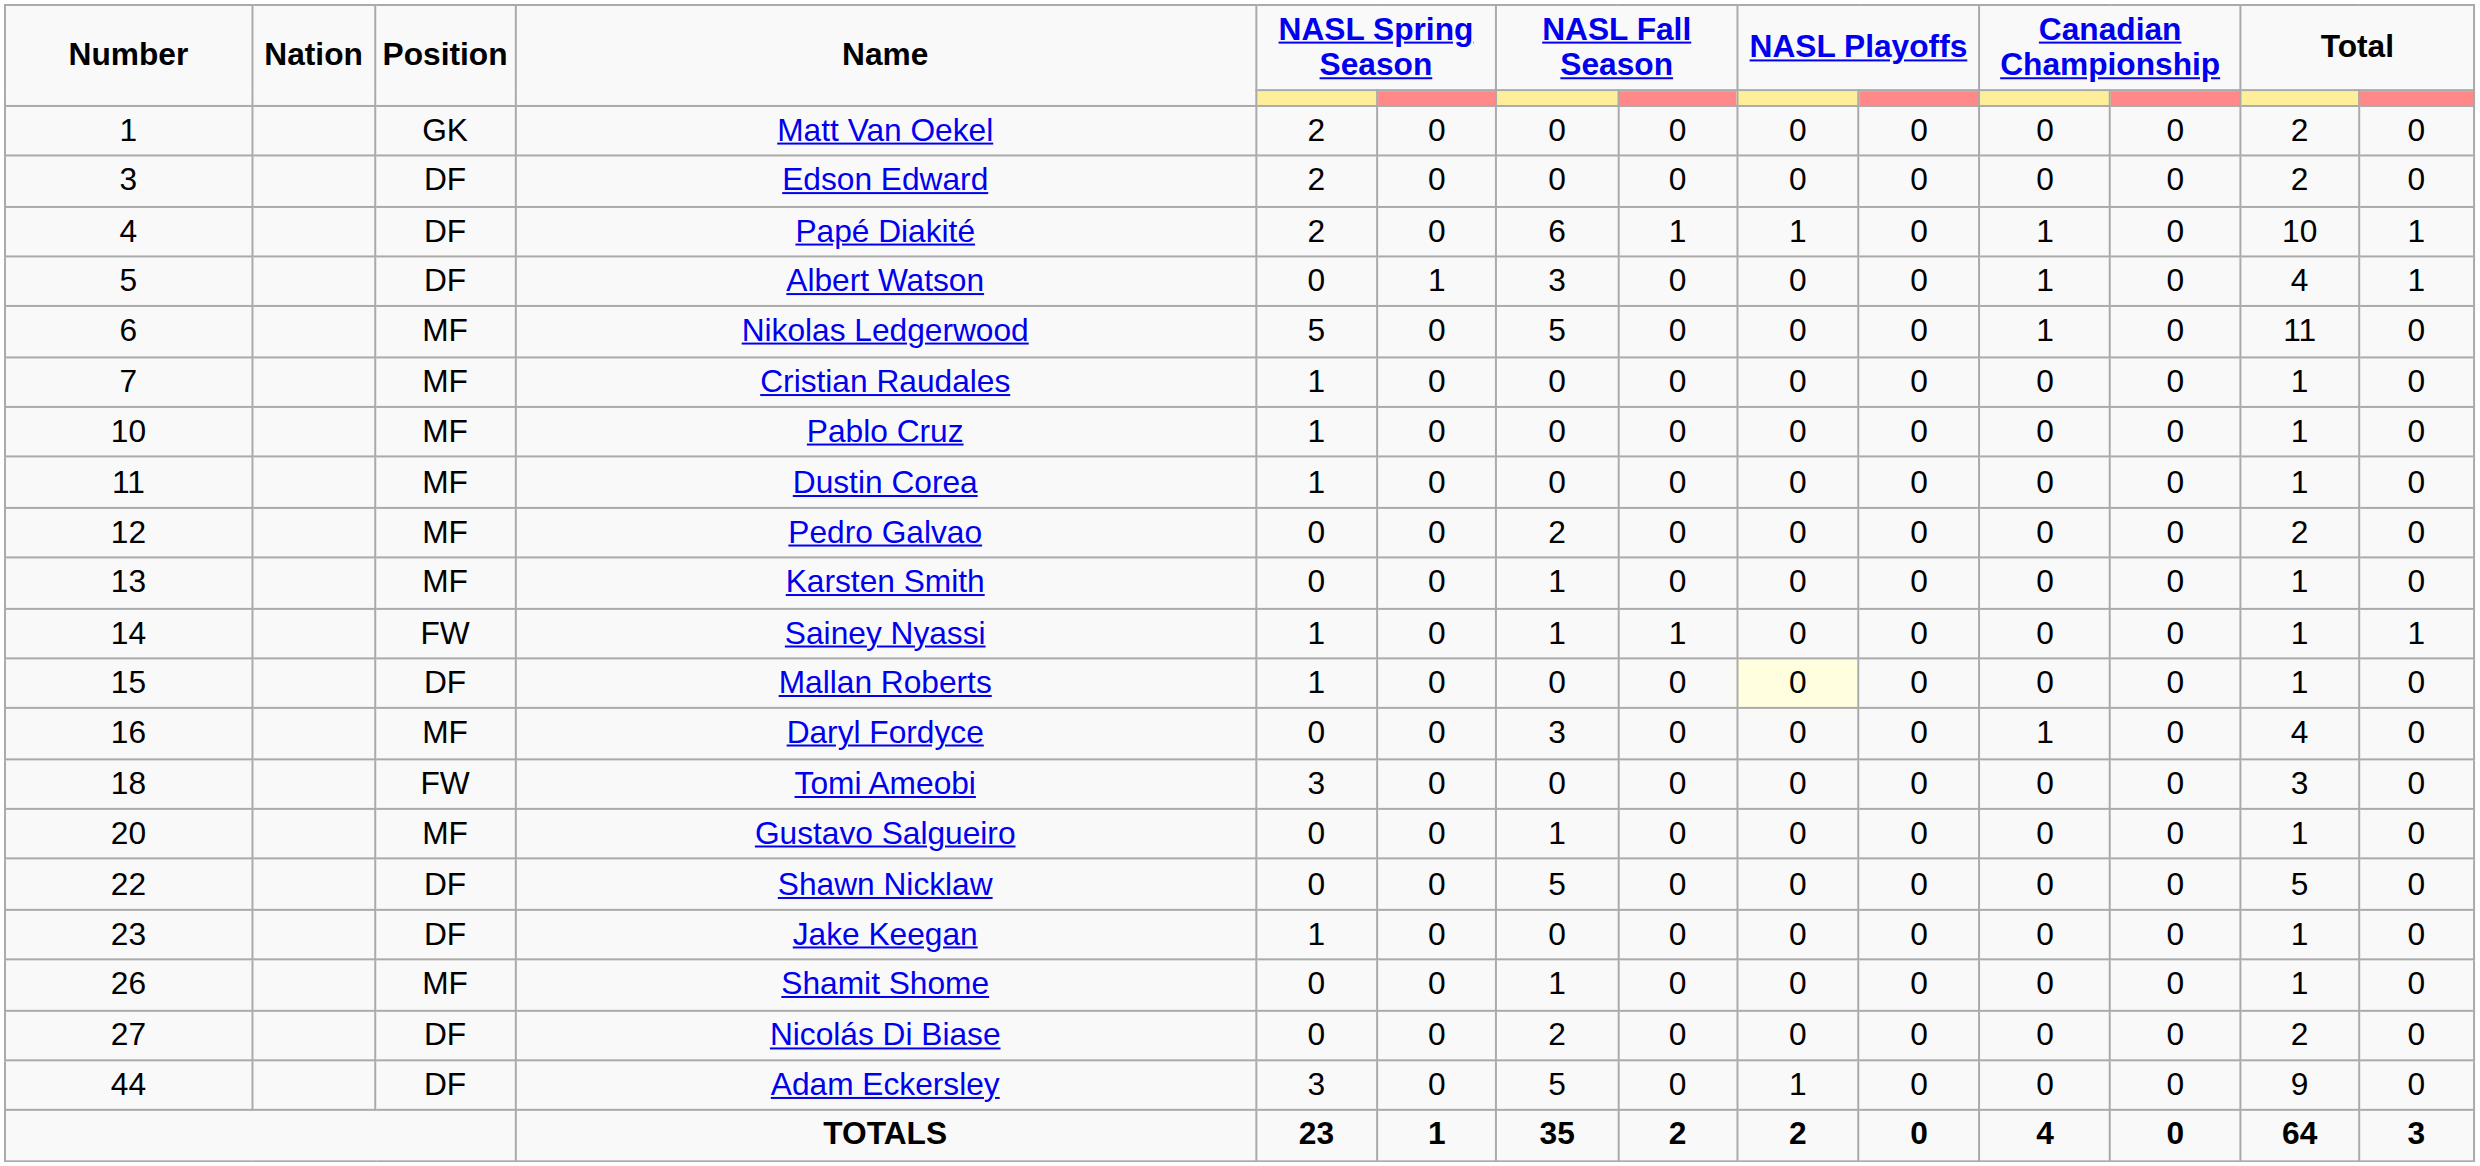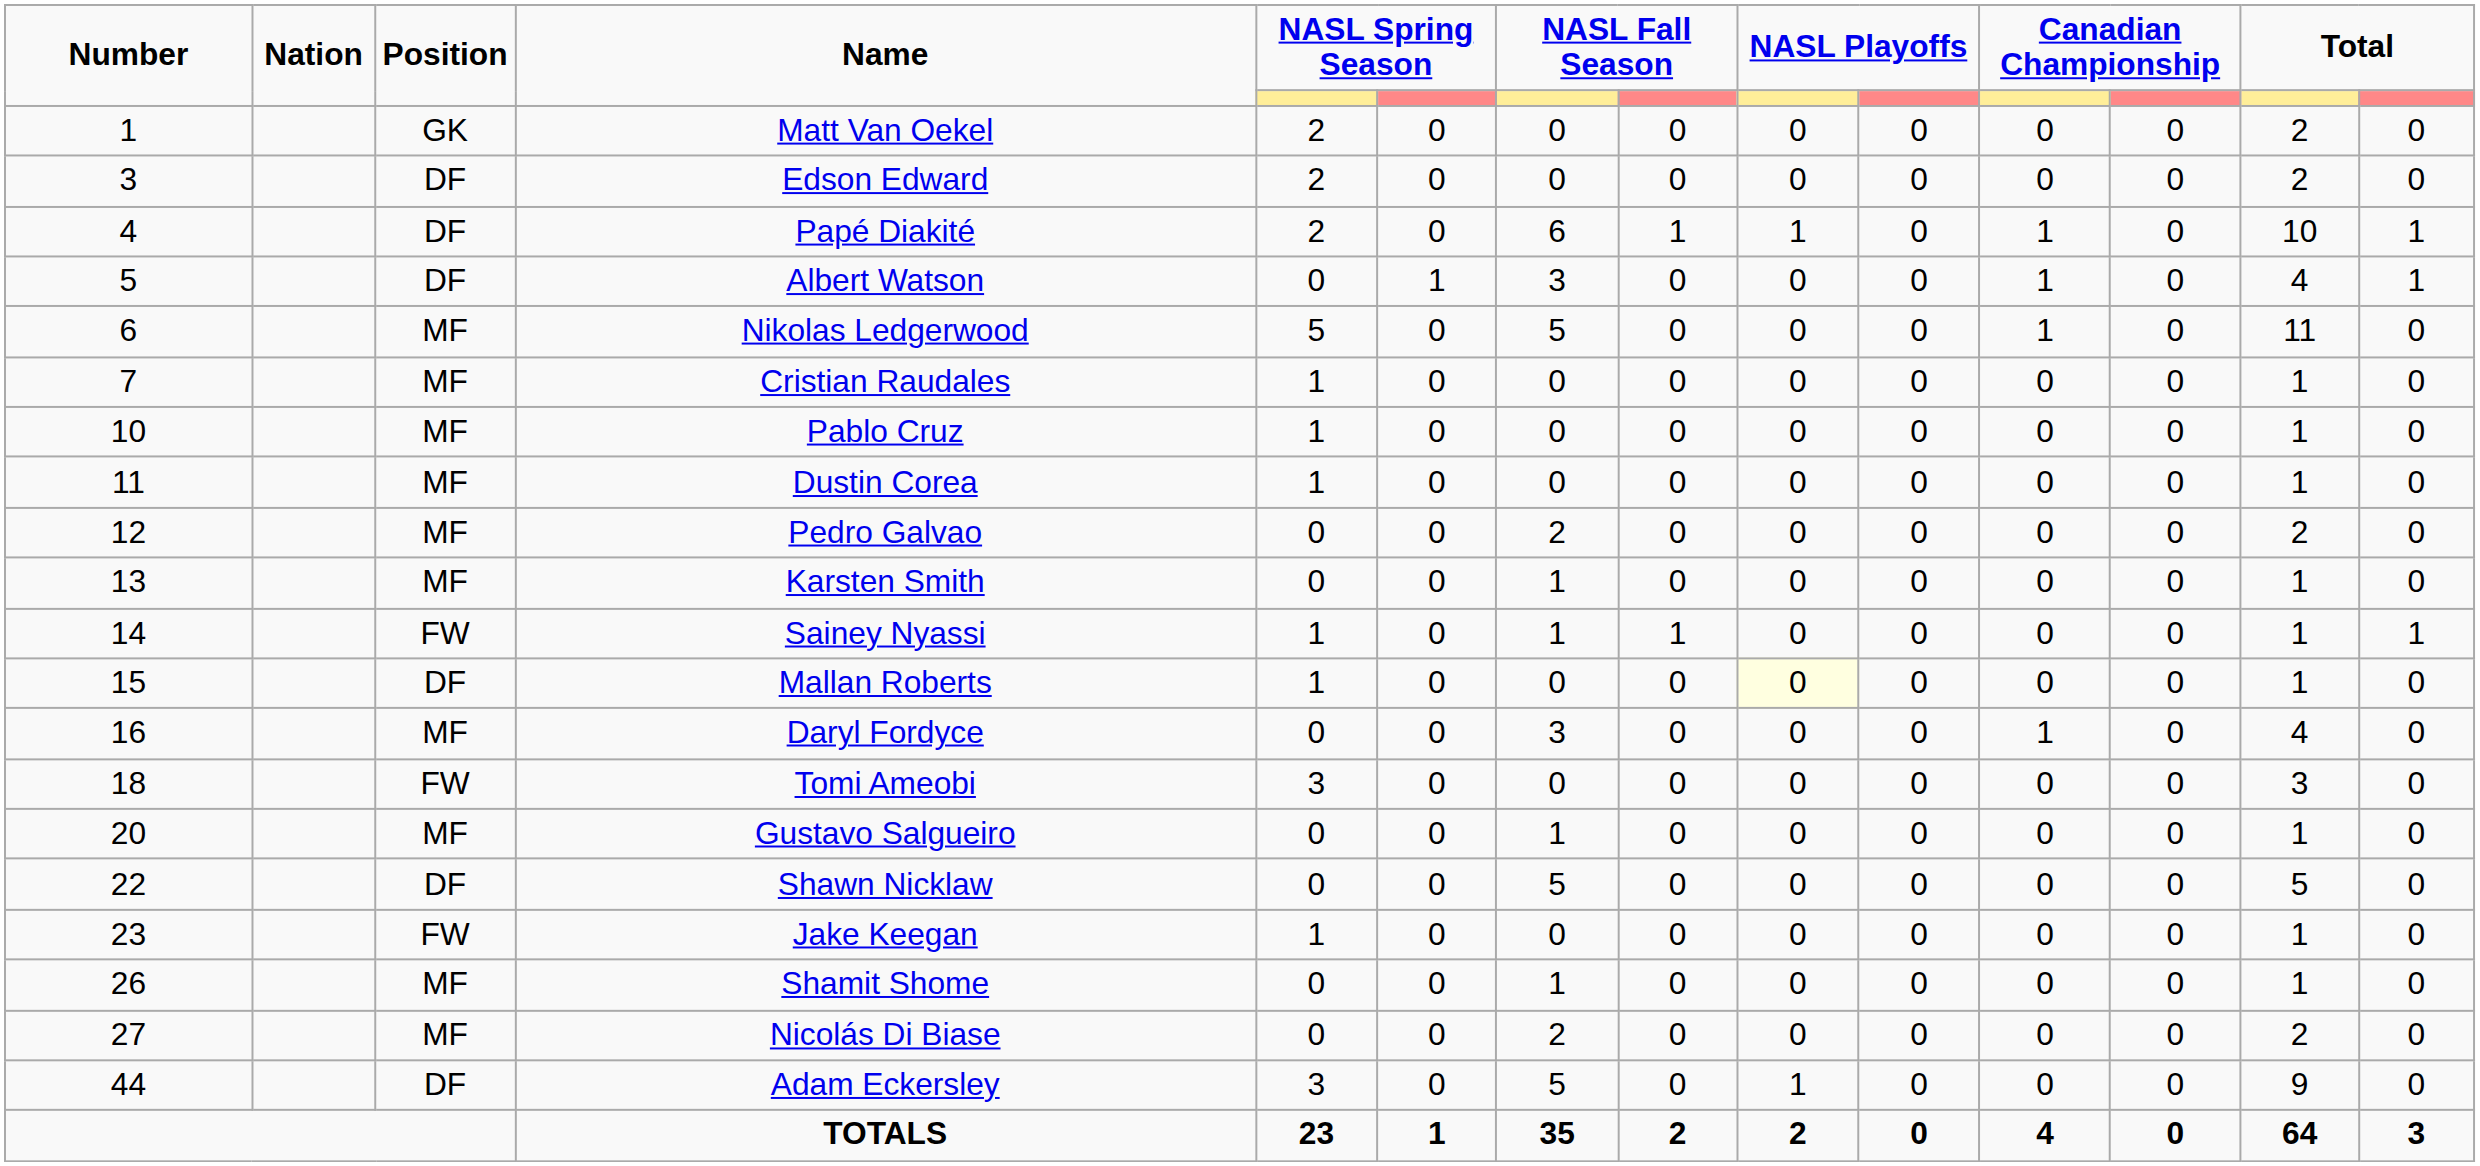 <table class="wikitable" style="text-align:center;">
 <tr>
 <td rowspan="2"  style="width:10%; text-align:center;"><strong>Number</strong></td>
 <td rowspan="2"  style="width:5%; text-align:center;"><strong>Nation</strong></td>
 <td rowspan="2"  style="width:5%; text-align:center;"><strong>Position</strong></td>
 <td rowspan="2"  style="width:30%; text-align:center;"><strong>Name</strong></td>
 <td colspan="2" style="text-align:center;"><strong><a href='#'>NASL Spring Season</a></strong></td>
 <td colspan="2" style="text-align:center;"><strong><a href='#'>NASL Fall Season</a></strong></td>
 <td colspan="2" style="text-align:center;"><strong><a href='#'>NASL Playoffs</a></strong></td>
 <td colspan="2" style="text-align:center;"><strong><a href='#'>Canadian Championship</a></strong></td>
 <td colspan="2" style="text-align:center;"><strong>Total</strong></td>
 </tr>
 <tr>
 <th style="width:60px; background:#fe9;"></th>
 <th style="width:60px; background:#ff8888;"></th>
 <th style="width:60px; background:#fe9;"></th>
 <th style="width:60px; background:#ff8888;"></th>
 <th style="width:60px; background:#fe9;"></th>
 <th style="width:60px; background:#ff8888;"></th>
 <th style="width:60px; background:#fe9;"></th>
 <th style="width:60px; background:#ff8888;"></th>
 <th style="width:60px; background:#fe9;"></th>
 <th style="width:60px; background:#ff8888;"></th>
 </tr>
 <tr>
 <td>1</td>
 <td></td>
 <td>GK</td>
 <td><a href='#'>Matt Van Oekel</a></td>
 <td>2</td>
 <td>0</td>
 <td>0</td>
 <td>0</td>
 <td>0</td>
 <td>0</td>
 <td>0</td>
 <td>0</td>
 <td>2</td>
 <td>0</td>
 </tr>
 <tr>
 <td>3</td>
 <td></td>
 <td>DF</td>
 <td><a href='#'>Edson Edward</a></td>
 <td>2</td>
 <td>0</td>
 <td>0</td>
 <td>0</td>
 <td>0</td>
 <td>0</td>
 <td>0</td>
 <td>0</td>
 <td>2</td>
 <td>0</td>
 </tr>
 <tr>
 <td>4</td>
 <td></td>
 <td>DF</td>
 <td><a href='#'>Papé Diakité</a></td>
 <td>2</td>
 <td>0</td>
 <td>6</td>
 <td>1</td>
 <td>1</td>
 <td>0</td>
 <td>1</td>
 <td>0</td>
 <td>10</td>
 <td>1</td>
 </tr>
 <tr>
 <td>5</td>
 <td></td>
 <td>DF</td>
 <td><a href='#'>Albert Watson</a></td>
 <td>0</td>
 <td>1</td>
 <td>3</td>
 <td>0</td>
 <td>0</td>
 <td>0</td>
 <td>1</td>
 <td>0</td>
 <td>4</td>
 <td>1</td>
 </tr>
 <tr>
 <td>6</td>
 <td></td>
 <td>MF</td>
 <td><a href='#'>Nikolas Ledgerwood</a></td>
 <td>5</td>
 <td>0</td>
 <td>5</td>
 <td>0</td>
 <td>0</td>
 <td>0</td>
 <td>1</td>
 <td>0</td>
 <td>11</td>
 <td>0</td>
 </tr>
 <tr>
 <td>7</td>
 <td></td>
 <td>MF</td>
 <td><a href='#'>Cristian Raudales</a></td>
 <td>1</td>
 <td>0</td>
 <td>0</td>
 <td>0</td>
 <td>0</td>
 <td>0</td>
 <td>0</td>
 <td>0</td>
 <td>1</td>
 <td>0</td>
 </tr>
 <tr>
 <td>10</td>
 <td></td>
 <td>MF</td>
 <td><a href='#'>Pablo Cruz</a></td>
 <td>1</td>
 <td>0</td>
 <td>0</td>
 <td>0</td>
 <td>0</td>
 <td>0</td>
 <td>0</td>
 <td>0</td>
 <td>1</td>
 <td>0</td>
 </tr>
 <tr>
 <td>11</td>
 <td></td>
 <td>MF</td>
 <td><a href='#'>Dustin Corea</a></td>
 <td>1</td>
 <td>0</td>
 <td>0</td>
 <td>0</td>
 <td>0</td>
 <td>0</td>
 <td>0</td>
 <td>0</td>
 <td>1</td>
 <td>0</td>
 </tr>
 <tr>
 <td>12</td>
 <td></td>
 <td>MF</td>
 <td><a href='#'>Pedro Galvao</a></td>
 <td>0</td>
 <td>0</td>
 <td>2</td>
 <td>0</td>
 <td>0</td>
 <td>0</td>
 <td>0</td>
 <td>0</td>
 <td>2</td>
 <td>0</td>
 </tr>
 <tr>
 <td>13</td>
 <td></td>
 <td>MF</td>
 <td><a href='#'>Karsten Smith</a></td>
 <td>0</td>
 <td>0</td>
 <td>1</td>
 <td>0</td>
 <td>0</td>
 <td>0</td>
 <td>0</td>
 <td>0</td>
 <td>1</td>
 <td>0</td>
 </tr>
 <tr>
 <td>14</td>
 <td></td>
 <td>FW</td>
 <td><a href='#'>Sainey Nyassi</a></td>
 <td>1</td>
 <td>0</td>
 <td>1</td>
 <td>1</td>
 <td>0</td>
 <td>0</td>
 <td>0</td>
 <td>0</td>
 <td>1</td>
 <td>1</td>
 </tr>
 <tr>
 <td>15</td>
 <td></td>
 <td>DF</td>
 <td><a href='#'>Mallan Roberts</a></td>
 <td>1</td>
 <td>0</td>
 <td>0</td>
 <td>0</td>
 <td style="background: lightyellow;">0</td>
 <td>0</td>
 <td>0</td>
 <td>0</td>
 <td>1</td>
 <td>0</td>
 </tr>
 <tr>
 <td>16</td>
 <td></td>
 <td>MF</td>
 <td><a href='#'>Daryl Fordyce</a></td>
 <td>0</td>
 <td>0</td>
 <td>3</td>
 <td>0</td>
 <td>0</td>
 <td>0</td>
 <td>1</td>
 <td>0</td>
 <td>4</td>
 <td>0</td>
 </tr>
 <tr>
 <td>18</td>
 <td></td>
 <td>FW</td>
 <td><a href='#'>Tomi Ameobi</a></td>
 <td>3</td>
 <td>0</td>
 <td>0</td>
 <td>0</td>
 <td>0</td>
 <td>0</td>
 <td>0</td>
 <td>0</td>
 <td>3</td>
 <td>0</td>
 </tr>
 <tr>
 <td>20</td>
 <td></td>
 <td>MF</td>
 <td><a href='#'>Gustavo Salgueiro</a></td>
 <td>0</td>
 <td>0</td>
 <td>1</td>
 <td>0</td>
 <td>0</td>
 <td>0</td>
 <td>0</td>
 <td>0</td>
 <td>1</td>
 <td>0</td>
 </tr>
 <tr>
 <td>22</td>
 <td></td>
 <td>DF</td>
 <td><a href='#'>Shawn Nicklaw</a></td>
 <td>0</td>
 <td>0</td>
 <td>5</td>
 <td>0</td>
 <td>0</td>
 <td>0</td>
 <td>0</td>
 <td>0</td>
 <td>5</td>
 <td>0</td>
 </tr>
 <tr>
 <td>23</td>
 <td></td>
-<td>DF</td>
+<td>FW</td>
 <td><a href='#'>Jake Keegan</a></td>
 <td>1</td>
 <td>0</td>
 <td>0</td>
 <td>0</td>
 <td>0</td>
 <td>0</td>
 <td>0</td>
 <td>0</td>
 <td>1</td>
 <td>0</td>
 </tr>
 <tr>
 <td>26</td>
 <td></td>
 <td>MF</td>
 <td><a href='#'>Shamit Shome</a></td>
 <td>0</td>
 <td>0</td>
 <td>1</td>
 <td>0</td>
 <td>0</td>
 <td>0</td>
 <td>0</td>
 <td>0</td>
 <td>1</td>
 <td>0</td>
 </tr>
 <tr>
 <td>27</td>
 <td></td>
-<td>DF</td>
+<td>MF</td>
 <td><a href='#'>Nicolás Di Biase</a></td>
 <td>0</td>
 <td>0</td>
 <td>2</td>
 <td>0</td>
 <td>0</td>
 <td>0</td>
 <td>0</td>
 <td>0</td>
 <td>2</td>
 <td>0</td>
 </tr>
 <tr>
 <td>44</td>
 <td></td>
 <td>DF</td>
 <td><a href='#'>Adam Eckersley</a></td>
 <td>3</td>
 <td>0</td>
 <td>5</td>
 <td>0</td>
 <td>1</td>
 <td>0</td>
 <td>0</td>
 <td>0</td>
 <td>9</td>
 <td>0</td>
 </tr>
 <tr>
 <td colspan="3"></td>
 <td><strong>TOTALS</strong></td>
 <td><strong>23</strong></td>
 <td><strong>1</strong></td>
 <td><strong>35</strong></td>
 <td><strong>2</strong></td>
 <td><strong>2</strong></td>
 <td><strong>0</strong></td>
 <td><strong>4</strong></td>
 <td><strong>0</strong></td>
 <td><strong>64</strong></td>
 <td><strong>3</strong></td>
 </tr>
 </table>
